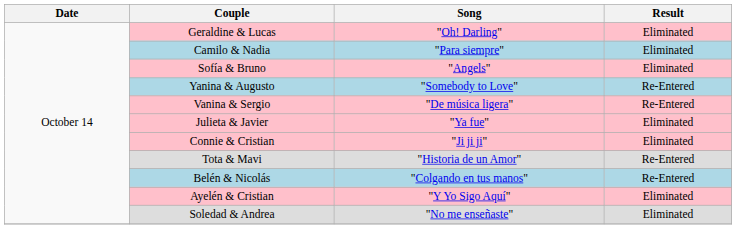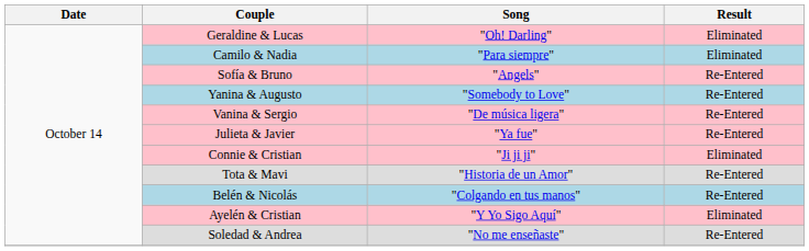 <table class="wikitable" style="width:80%; text-align:center;">
 <tr>
 <th>Date</th>
 <th>Couple</th>
 <th>Song </th>
 <th>Result</th>
 </tr>
 <tr>
 <td rowspan=11>October 14</td>
 <td style="background:pink;">Geraldine & Lucas</td>
 <td style="background:pink;">"<a href='#'>Oh! Darling</a>" </td>
 <td style="background:pink;">Eliminated</td>
 </tr>
 <tr style="background:lightblue;">
 <td>Camilo & Nadia</td>
 <td>"<a href='#'>Para siempre</a>" </td>
 <td>Eliminated</td>
 </tr>
 <tr style="background:pink;">
 <td>Sofía & Bruno</td>
 <td>"<a href='#'>Angels</a>" </td>
-<td>Eliminated</td>
+<td>Re-Entered</td>
 </tr>
 <tr style="background:lightblue;">
 <td>Yanina & Augusto</td>
 <td>"<a href='#'>Somebody to Love</a>" </td>
 <td>Re-Entered</td>
 </tr>
 <tr style="background:pink;">
 <td>Vanina & Sergio</td>
 <td>"<a href='#'>De música ligera</a>" </td>
 <td>Re-Entered</td>
 </tr>
 <tr style="background:pink;">
 <td>Julieta & Javier</td>
 <td>"<a href='#'>Ya fue</a>" </td>
-<td>Eliminated</td>
+<td>Re-Entered</td>
 </tr>
 <tr style="background:pink;">
 <td>Connie & Cristian</td>
 <td>"<a href='#'>Ji ji ji</a>" </td>
 <td>Eliminated</td>
 </tr>
 <tr style="background:#ddd;">
 <td>Tota & Mavi</td>
 <td>"<a href='#'>Historia de un Amor</a>" </td>
 <td>Re-Entered</td>
 </tr>
 <tr style="background:lightblue;">
 <td>Belén & Nicolás</td>
 <td>"<a href='#'>Colgando en tus manos</a>" </td>
 <td>Re-Entered</td>
 </tr>
 <tr style="background:pink;">
 <td>Ayelén & Cristian</td>
 <td>"<a href='#'>Y Yo Sigo Aquí</a>" </td>
 <td>Eliminated</td>
 </tr>
 <tr style="background:#ddd;">
 <td>Soledad & Andrea</td>
 <td>"<a href='#'>No me enseñaste</a>" </td>
-<td>Eliminated</td>
+<td>Re-Entered</td>
 </tr>
 <tr>
 </tr>
 </table>
